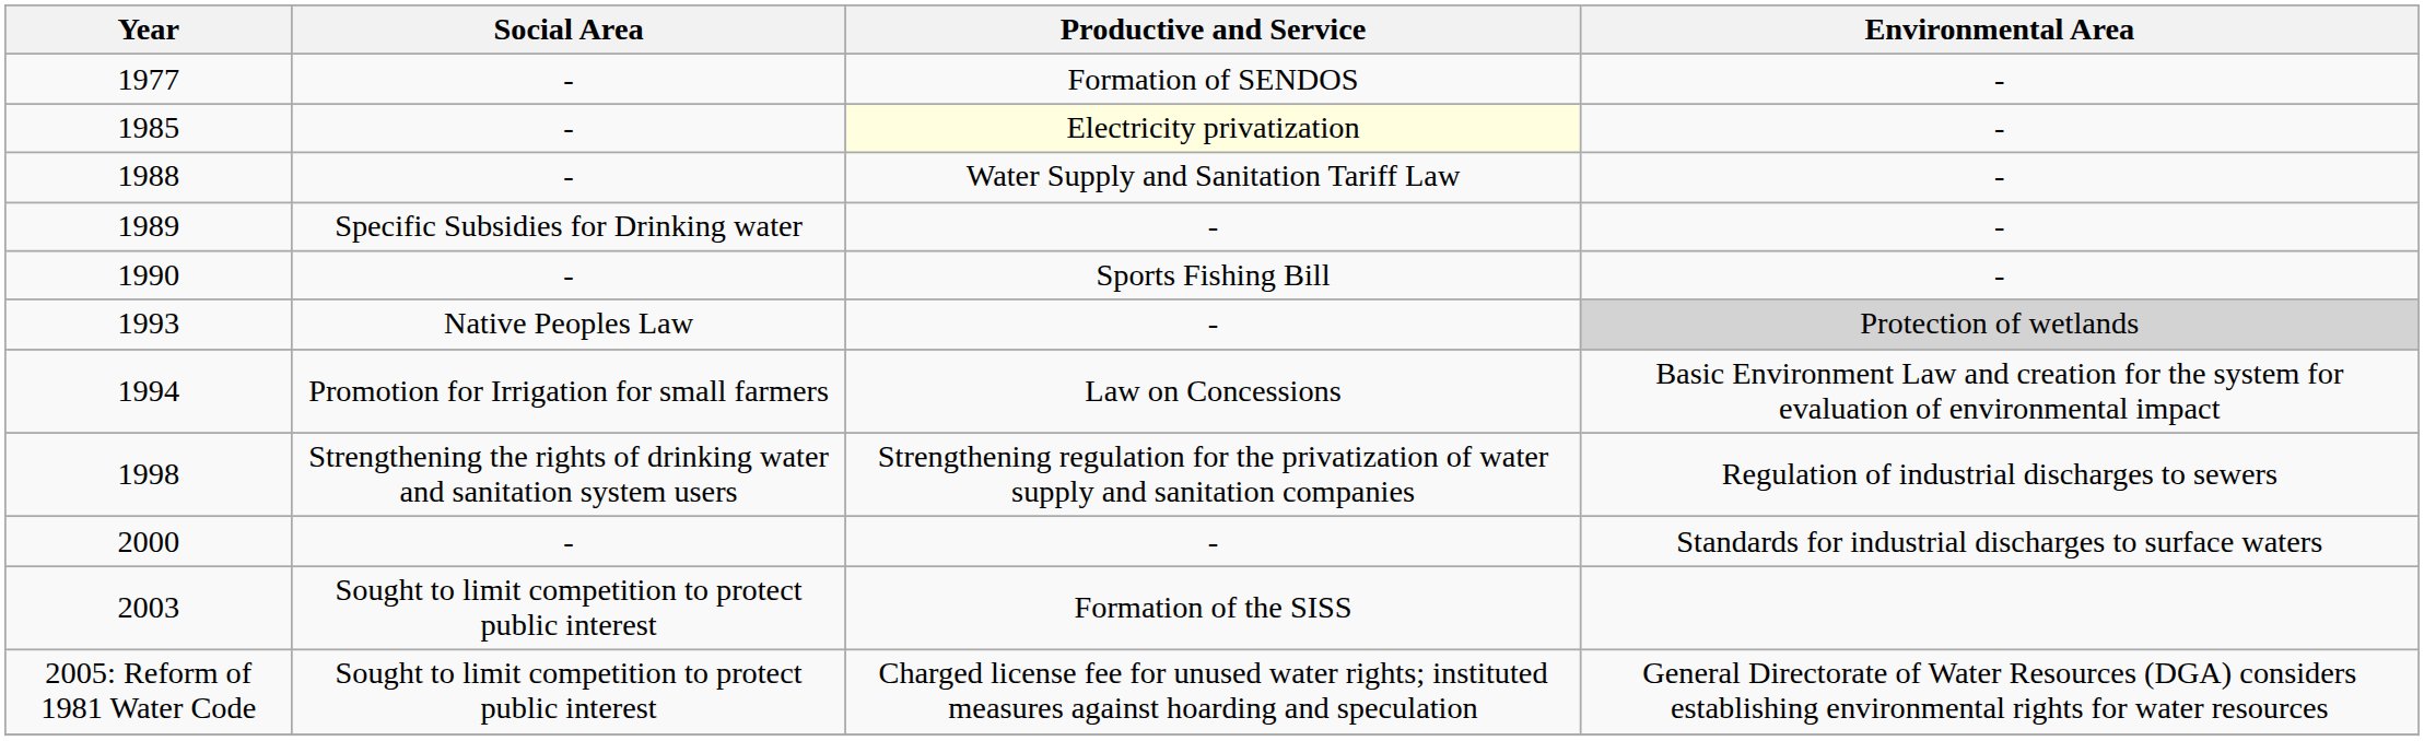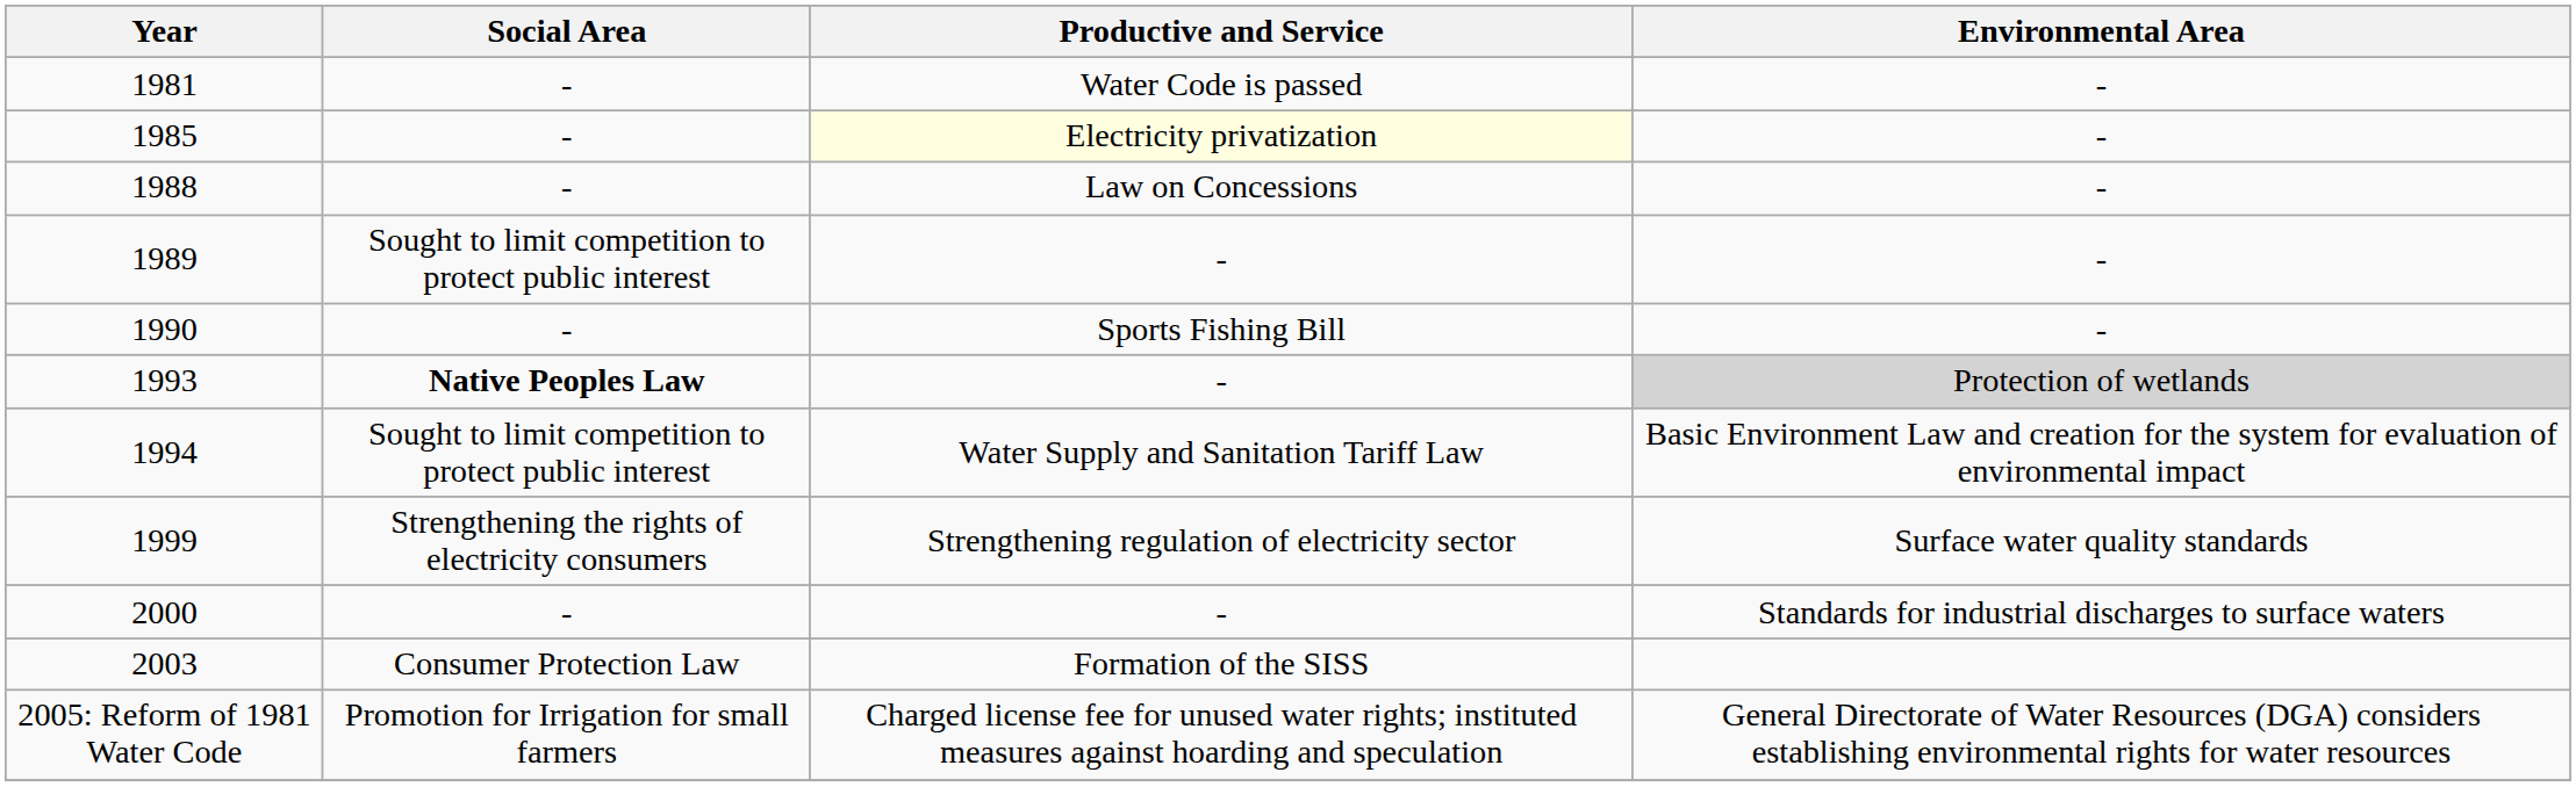 <table class="wikitable" style="text-align:center;">
 <tr>
 <th>Year</th>
 <th>Social Area</th>
 <th>Productive and Service</th>
 <th>Environmental Area</th>
 </tr>
 <tr>
-<td>1977</td>
+<td>1981</td>
 <td>-</td>
-<td>Formation of SENDOS</td>
+<td>Water Code is passed</td>
 <td>-</td>
 </tr>
 <tr>
 <td>1985</td>
 <td>-</td>
 <td style="background: lightyellow;">Electricity privatization</td>
 <td>-</td>
 </tr>
 <tr>
 <td>1988</td>
 <td>-</td>
-<td>Water Supply and Sanitation Tariff Law</td>
+<td>Law on Concessions</td>
 <td>-</td>
 </tr>
 <tr>
 <td>1989</td>
-<td>Specific Subsidies for Drinking water</td>
+<td>Sought to limit competition to protect public interest</td>
 <td>-</td>
 <td>-</td>
 </tr>
 <tr>
 <td>1990</td>
 <td>-</td>
 <td>Sports Fishing Bill</td>
 <td>-</td>
 </tr>
 <tr>
 <td>1993</td>
-<td>Native Peoples Law</td>
+<td><strong>Native Peoples Law</strong></td>
 <td>-</td>
 <td style="background: lightgrey;">Protection of wetlands</td>
 </tr>
 <tr>
 <td>1994</td>
-<td>Promotion for Irrigation for small farmers</td>
-<td>Law on Concessions</td>
+<td>Sought to limit competition to protect public interest</td>
+<td>Water Supply and Sanitation Tariff Law</td>
 <td>Basic Environment Law and creation for the system for evaluation of environmental impact</td>
 </tr>
 <tr>
-<td>1998</td>
-<td>Strengthening the rights of drinking water and sanitation system users</td>
-<td>Strengthening regulation for the privatization of water supply and sanitation companies</td>
-<td>Regulation of industrial discharges to sewers</td>
+<td>1999</td>
+<td>Strengthening the rights of electricity consumers</td>
+<td>Strengthening regulation of electricity sector</td>
+<td>Surface water quality standards</td>
 </tr>
 <tr>
 <td>2000</td>
 <td>-</td>
 <td>-</td>
 <td>Standards for industrial discharges to surface waters</td>
 </tr>
 <tr>
 <td>2003</td>
-<td>Sought to limit competition to protect public interest</td>
+<td>Consumer Protection Law</td>
 <td>Formation of the SISS</td>
 <td></td>
 </tr>
 <tr>
 <td>2005: Reform of 1981 Water Code</td>
-<td>Sought to limit competition to protect public interest</td>
+<td>Promotion for Irrigation for small farmers</td>
 <td>Charged license fee for unused water rights; instituted measures against hoarding and speculation</td>
 <td>General Directorate of Water Resources (DGA) considers establishing environmental rights for water resources</td>
 </tr>
 <tr>
 </tr>
 </table>
